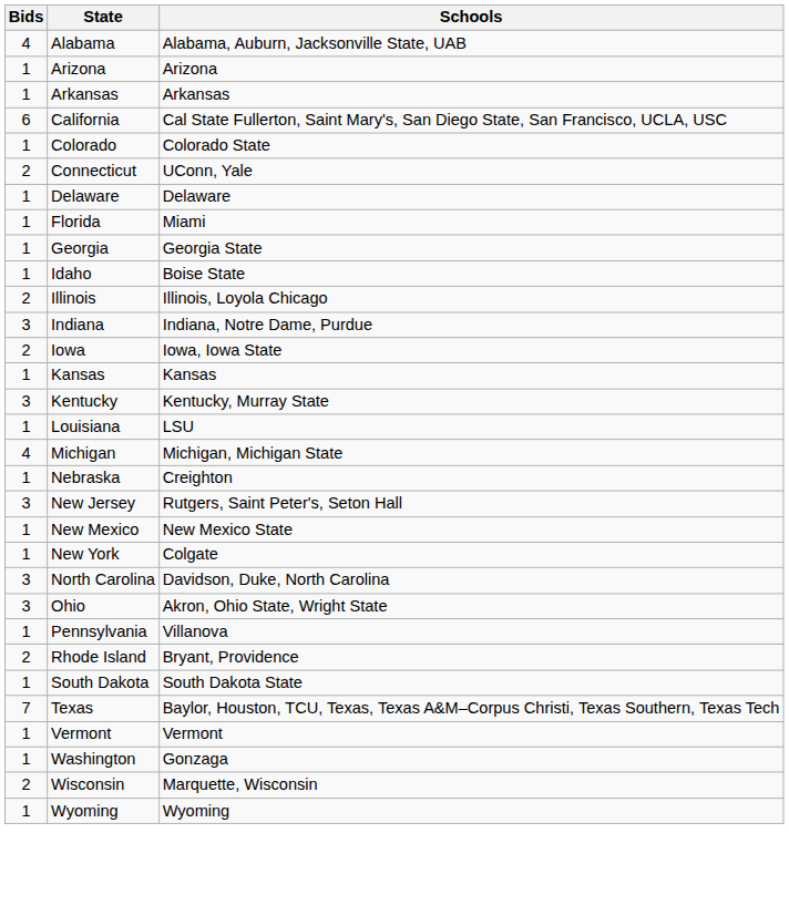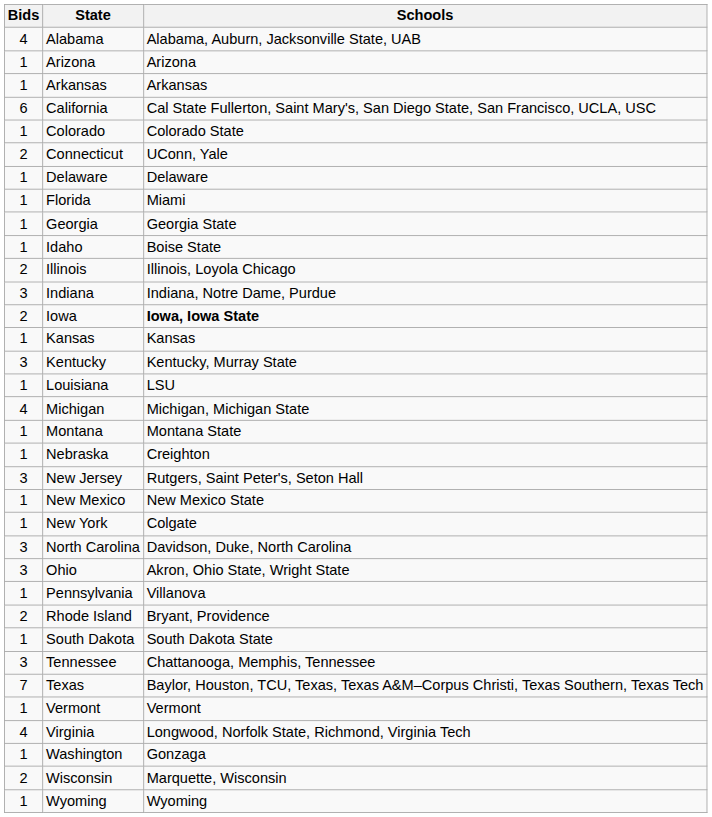 <table class="wikitable sortable">
 <tr>
 <th>Bids</th>
 <th>State</th>
 <th class=unsortable>Schools</th>
 </tr>
 <tr>
 <td style="text-align:center">4</td>
 <td>Alabama</td>
 <td>Alabama, Auburn, Jacksonville State, UAB</td>
 </tr>
 <tr>
 <td style="text-align:center">1</td>
 <td>Arizona</td>
 <td>Arizona</td>
 </tr>
 <tr>
 <td style="text-align:center">1</td>
 <td>Arkansas</td>
 <td>Arkansas</td>
 </tr>
 <tr>
 <td style="text-align:center">6</td>
 <td>California</td>
 <td>Cal State Fullerton, Saint Mary's, San Diego State, San Francisco, UCLA, USC</td>
 </tr>
 <tr>
 <td style="text-align:center">1</td>
 <td>Colorado</td>
 <td>Colorado State</td>
 </tr>
 <tr>
 <td style="text-align:center">2</td>
 <td>Connecticut</td>
 <td>UConn, Yale</td>
 </tr>
 <tr>
 <td style="text-align:center">1</td>
 <td>Delaware</td>
 <td>Delaware</td>
 </tr>
 <tr>
 <td style="text-align:center">1</td>
 <td>Florida</td>
 <td>Miami</td>
 </tr>
 <tr>
 <td style="text-align:center">1</td>
 <td>Georgia</td>
 <td>Georgia State</td>
 </tr>
 <tr>
 <td style="text-align:center">1</td>
 <td>Idaho</td>
 <td>Boise State</td>
 </tr>
 <tr>
 <td style="text-align:center">2</td>
 <td>Illinois</td>
 <td>Illinois, Loyola Chicago</td>
 </tr>
 <tr>
 <td style="text-align:center">3</td>
 <td>Indiana</td>
 <td>Indiana, Notre Dame, Purdue</td>
 </tr>
 <tr>
 <td style="text-align:center">2</td>
 <td>Iowa</td>
-<td>Iowa, Iowa State</td>
+<td><strong>Iowa, Iowa State</strong></td>
 </tr>
 <tr>
 <td style="text-align:center">1</td>
 <td>Kansas</td>
 <td>Kansas</td>
 </tr>
 <tr>
 <td style="text-align:center">3</td>
 <td>Kentucky</td>
 <td>Kentucky, Murray State</td>
 </tr>
 <tr>
 <td style="text-align:center">1</td>
 <td>Louisiana</td>
 <td>LSU</td>
 </tr>
 <tr>
 <td style="text-align:center">4</td>
 <td>Michigan</td>
 <td>Michigan, Michigan State</td>
+</tr>
+<tr>
+<td style="text-align:center">1</td>
+<td>Montana</td>
+<td>Montana State</td>
 </tr>
 <tr>
 <td style="text-align:center">1</td>
 <td>Nebraska</td>
 <td>Creighton</td>
 </tr>
 <tr>
 <td style="text-align:center">3</td>
 <td>New Jersey</td>
 <td>Rutgers, Saint Peter's, Seton Hall</td>
 </tr>
 <tr>
 <td style="text-align:center">1</td>
 <td>New Mexico</td>
 <td>New Mexico State</td>
 </tr>
 <tr>
 <td style="text-align:center">1</td>
 <td>New York</td>
 <td>Colgate</td>
 </tr>
 <tr>
 <td style="text-align:center">3</td>
 <td>North Carolina</td>
 <td>Davidson, Duke, North Carolina</td>
 </tr>
 <tr>
 <td style="text-align:center">3</td>
 <td>Ohio</td>
 <td>Akron, Ohio State, Wright State</td>
 </tr>
 <tr>
 <td style="text-align:center">1</td>
 <td>Pennsylvania</td>
 <td>Villanova</td>
 </tr>
 <tr>
 <td style="text-align:center">2</td>
 <td>Rhode Island</td>
 <td>Bryant, Providence</td>
 </tr>
 <tr>
 <td style="text-align:center">1</td>
 <td>South Dakota</td>
 <td>South Dakota State</td>
 </tr>
 <tr>
+<td style="text-align:center">3</td>
+<td>Tennessee</td>
+<td>Chattanooga, Memphis, Tennessee</td>
+</tr>
+<tr>
 <td style="text-align:center">7</td>
 <td>Texas</td>
 <td>Baylor, Houston, TCU, Texas, Texas A&M–Corpus Christi, Texas Southern, Texas Tech</td>
 </tr>
 <tr>
 <td style="text-align:center">1</td>
 <td>Vermont</td>
 <td>Vermont</td>
+</tr>
+<tr>
+<td style="text-align:center">4</td>
+<td>Virginia</td>
+<td>Longwood, Norfolk State, Richmond, Virginia Tech</td>
 </tr>
 <tr>
 <td style="text-align:center">1</td>
 <td>Washington</td>
 <td>Gonzaga</td>
 </tr>
 <tr>
 <td style="text-align:center">2</td>
 <td>Wisconsin</td>
 <td>Marquette, Wisconsin</td>
 </tr>
 <tr>
 <td style="text-align:center">1</td>
 <td>Wyoming</td>
 <td>Wyoming</td>
 </tr>
 </table>
